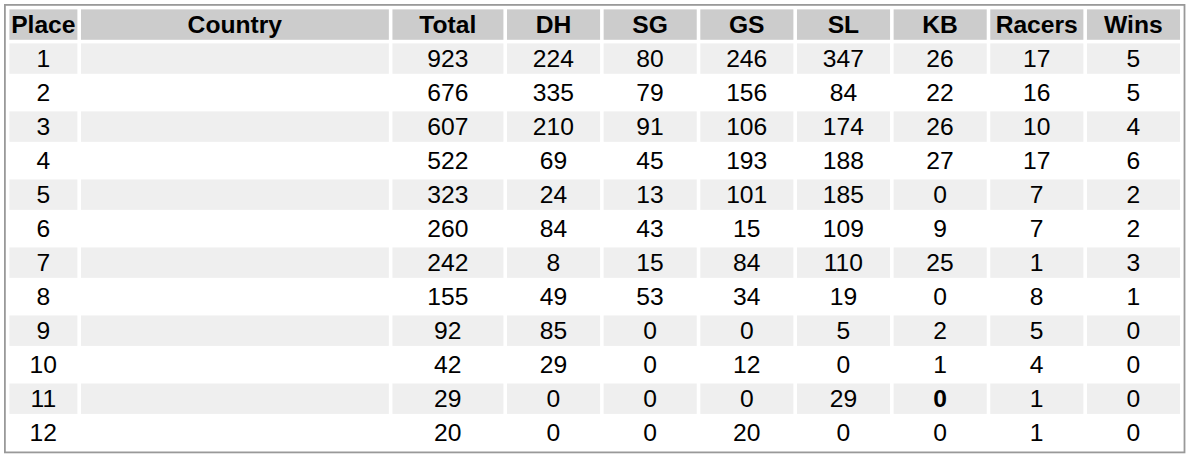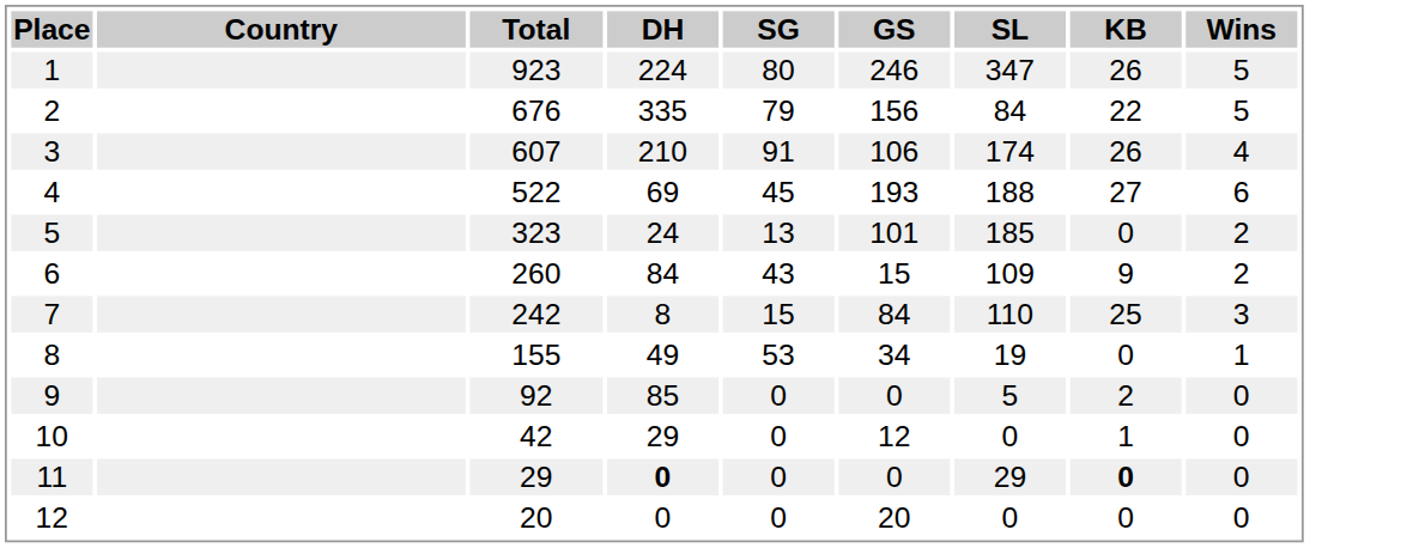 <table border="0" style="border: 1px solid #999; background-color:#FFFFFF; text-align:center; font-size:86%; line-height:15px;">
 <tr align="center" bgcolor="#CCCCCC">
 <th width=35>Place</th>
 <th width=170>Country</th>
 <th width=60>Total</th>
 <th width=50>DH</th>
 <th width=50>SG</th>
 <th width=50>GS</th>
 <th width=50>SL</th>
 <th width=50>KB</th>
-<th width=50>Racers</th>
 <th width=50>Wins</th>
 </tr>
 <tr bgcolor="#EFEFEF">
 <td>1</td>
 <td align="left"></td>
 <td>923</td>
 <td>224</td>
 <td>80</td>
 <td>246</td>
 <td>347</td>
 <td>26</td>
-<td>17</td>
 <td>5</td>
 </tr>
 <tr>
 <td>2</td>
 <td align="left"></td>
 <td>676</td>
 <td>335</td>
 <td>79</td>
 <td>156</td>
 <td>84</td>
 <td>22</td>
-<td>16</td>
 <td>5</td>
 </tr>
 <tr bgcolor="#EFEFEF">
 <td>3</td>
 <td align="left"></td>
 <td>607</td>
 <td>210</td>
 <td>91</td>
 <td>106</td>
 <td>174</td>
 <td>26</td>
-<td>10</td>
 <td>4</td>
 </tr>
 <tr>
 <td>4</td>
 <td align="left"></td>
 <td>522</td>
 <td>69</td>
 <td>45</td>
 <td>193</td>
 <td>188</td>
 <td>27</td>
-<td>17</td>
 <td>6</td>
 </tr>
 <tr bgcolor="#EFEFEF">
 <td>5</td>
 <td align="left"></td>
 <td>323</td>
 <td>24</td>
 <td>13</td>
 <td>101</td>
 <td>185</td>
 <td>0</td>
-<td>7</td>
 <td>2</td>
 </tr>
 <tr>
 <td>6</td>
 <td align="left"></td>
 <td>260</td>
 <td>84</td>
 <td>43</td>
 <td>15</td>
 <td>109</td>
 <td>9</td>
-<td>7</td>
 <td>2</td>
 </tr>
 <tr bgcolor="#EFEFEF">
 <td>7</td>
 <td align="left"></td>
 <td>242</td>
 <td>8</td>
 <td>15</td>
 <td>84</td>
 <td>110</td>
 <td>25</td>
-<td>1</td>
 <td>3</td>
 </tr>
 <tr>
 <td>8</td>
 <td align="left"></td>
 <td>155</td>
 <td>49</td>
 <td>53</td>
 <td>34</td>
 <td>19</td>
 <td>0</td>
-<td>8</td>
 <td>1</td>
 </tr>
 <tr bgcolor="#EFEFEF">
 <td>9</td>
 <td align="left"></td>
 <td>92</td>
 <td>85</td>
 <td>0</td>
 <td>0</td>
 <td>5</td>
 <td>2</td>
-<td>5</td>
 <td>0</td>
 </tr>
 <tr>
 <td>10</td>
 <td align="left"></td>
 <td>42</td>
 <td>29</td>
 <td>0</td>
 <td>12</td>
 <td>0</td>
 <td>1</td>
-<td>4</td>
 <td>0</td>
 </tr>
 <tr bgcolor="#EFEFEF">
 <td>11</td>
 <td align="left"></td>
 <td>29</td>
-<td>0</td>
+<td><strong>0</strong></td>
 <td>0</td>
 <td>0</td>
 <td>29</td>
 <td><strong>0</strong></td>
-<td>1</td>
 <td>0</td>
 </tr>
 <tr>
 <td>12</td>
 <td align="left"></td>
 <td>20</td>
 <td>0</td>
 <td>0</td>
 <td>20</td>
 <td>0</td>
 <td>0</td>
-<td>1</td>
 <td>0</td>
 </tr>
 </table>
